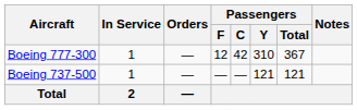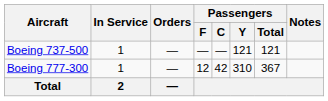 <table class="wikitable" style="border-collapse:collapse;text-align:center;margin:1em auto;">
 <tr>
 <th rowspan="2">Aircraft</th>
 <th rowspan="2">In Service</th>
 <th rowspan="2">Orders</th>
 <th colspan="4">Passengers</th>
 <th rowspan="2">Notes</th>
 </tr>
 <tr>
 <th><abbr>F</abbr></th>
 <th><abbr>C</abbr></th>
 <th><abbr>Y</abbr></th>
 <th>Total</th>
 </tr>
 <tr>
+<td><a href='#'>Boeing 737-500</a></td>
+<td>1</td>
+<td>—</td>
+<td>—</td>
+<td>—</td>
+<td>121</td>
+<td>121</td>
+<td></td>
+</tr>
+<tr>
 <td><a href='#'>Boeing 777-300</a></td>
 <td>1</td>
 <td>—</td>
 <td>12</td>
 <td>42</td>
 <td>310</td>
 <td>367</td>
 <td></td>
 </tr>
 <tr>
-<td><a href='#'>Boeing 737-500</a></td>
-<td>1</td>
-<td>—</td>
-<td>—</td>
-<td>—</td>
-<td>121</td>
-<td>121</td>
-<td></td>
-</tr>
-<tr>
 <th>Total</th>
 <th>2</th>
 <th>—</th>
 <th colspan="5"></th>
 </tr>
 </table>
